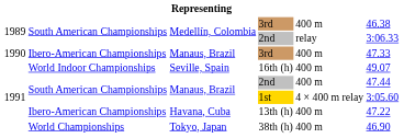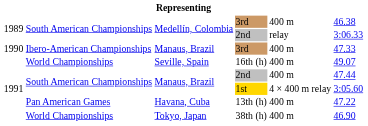 <table>
 <tr>
 <th colspan="6">Representing </th>
 </tr>
 <tr>
 <td rowspan=2>1989</td>
 <td rowspan=2><a href='#'>South American Championships</a></td>
 <td rowspan=2><a href='#'>Medellín, Colombia</a></td>
 <td bgcolor=cc9966>3rd</td>
 <td>400 m</td>
 <td><a href='#'>46.38</a></td>
 </tr>
 <tr>
 <td bgcolor=silver>2nd</td>
 <td> relay</td>
 <td><a href='#'>3:06.33</a></td>
 </tr>
 <tr>
 <td>1990</td>
 <td><a href='#'>Ibero-American Championships</a></td>
 <td><a href='#'>Manaus, Brazil</a></td>
 <td bgcolor=cc9966>3rd</td>
 <td>400 m</td>
 <td><a href='#'>47.33</a></td>
 </tr>
 <tr>
 <td rowspan=5>1991</td>
-<td><a href='#'>World Indoor Championships</a></td>
+<td><a href='#'>World Championships</a></td>
 <td><a href='#'>Seville, Spain</a></td>
 <td>16th (h)</td>
 <td>400 m</td>
 <td><a href='#'>49.07</a></td>
 </tr>
 <tr>
 <td rowspan=2><a href='#'>South American Championships</a></td>
 <td rowspan=2><a href='#'>Manaus, Brazil</a></td>
 <td bgcolor=silver>2nd</td>
 <td>400 m</td>
 <td><a href='#'>47.44</a></td>
 </tr>
 <tr>
 <td bgcolor=gold>1st</td>
 <td>4 × 400 m relay</td>
 <td><a href='#'>3:05.60</a></td>
 </tr>
 <tr>
-<td><a href='#'>Ibero-American Championships</a></td>
+<td><a href='#'>Pan American Games</a></td>
 <td><a href='#'>Havana, Cuba</a></td>
 <td>13th (h)</td>
 <td>400 m</td>
 <td><a href='#'>47.22</a></td>
 </tr>
 <tr>
 <td><a href='#'>World Championships</a></td>
 <td><a href='#'>Tokyo, Japan</a></td>
 <td>38th (h)</td>
 <td>400 m</td>
 <td><a href='#'>46.90</a></td>
 </tr>
 </table>
